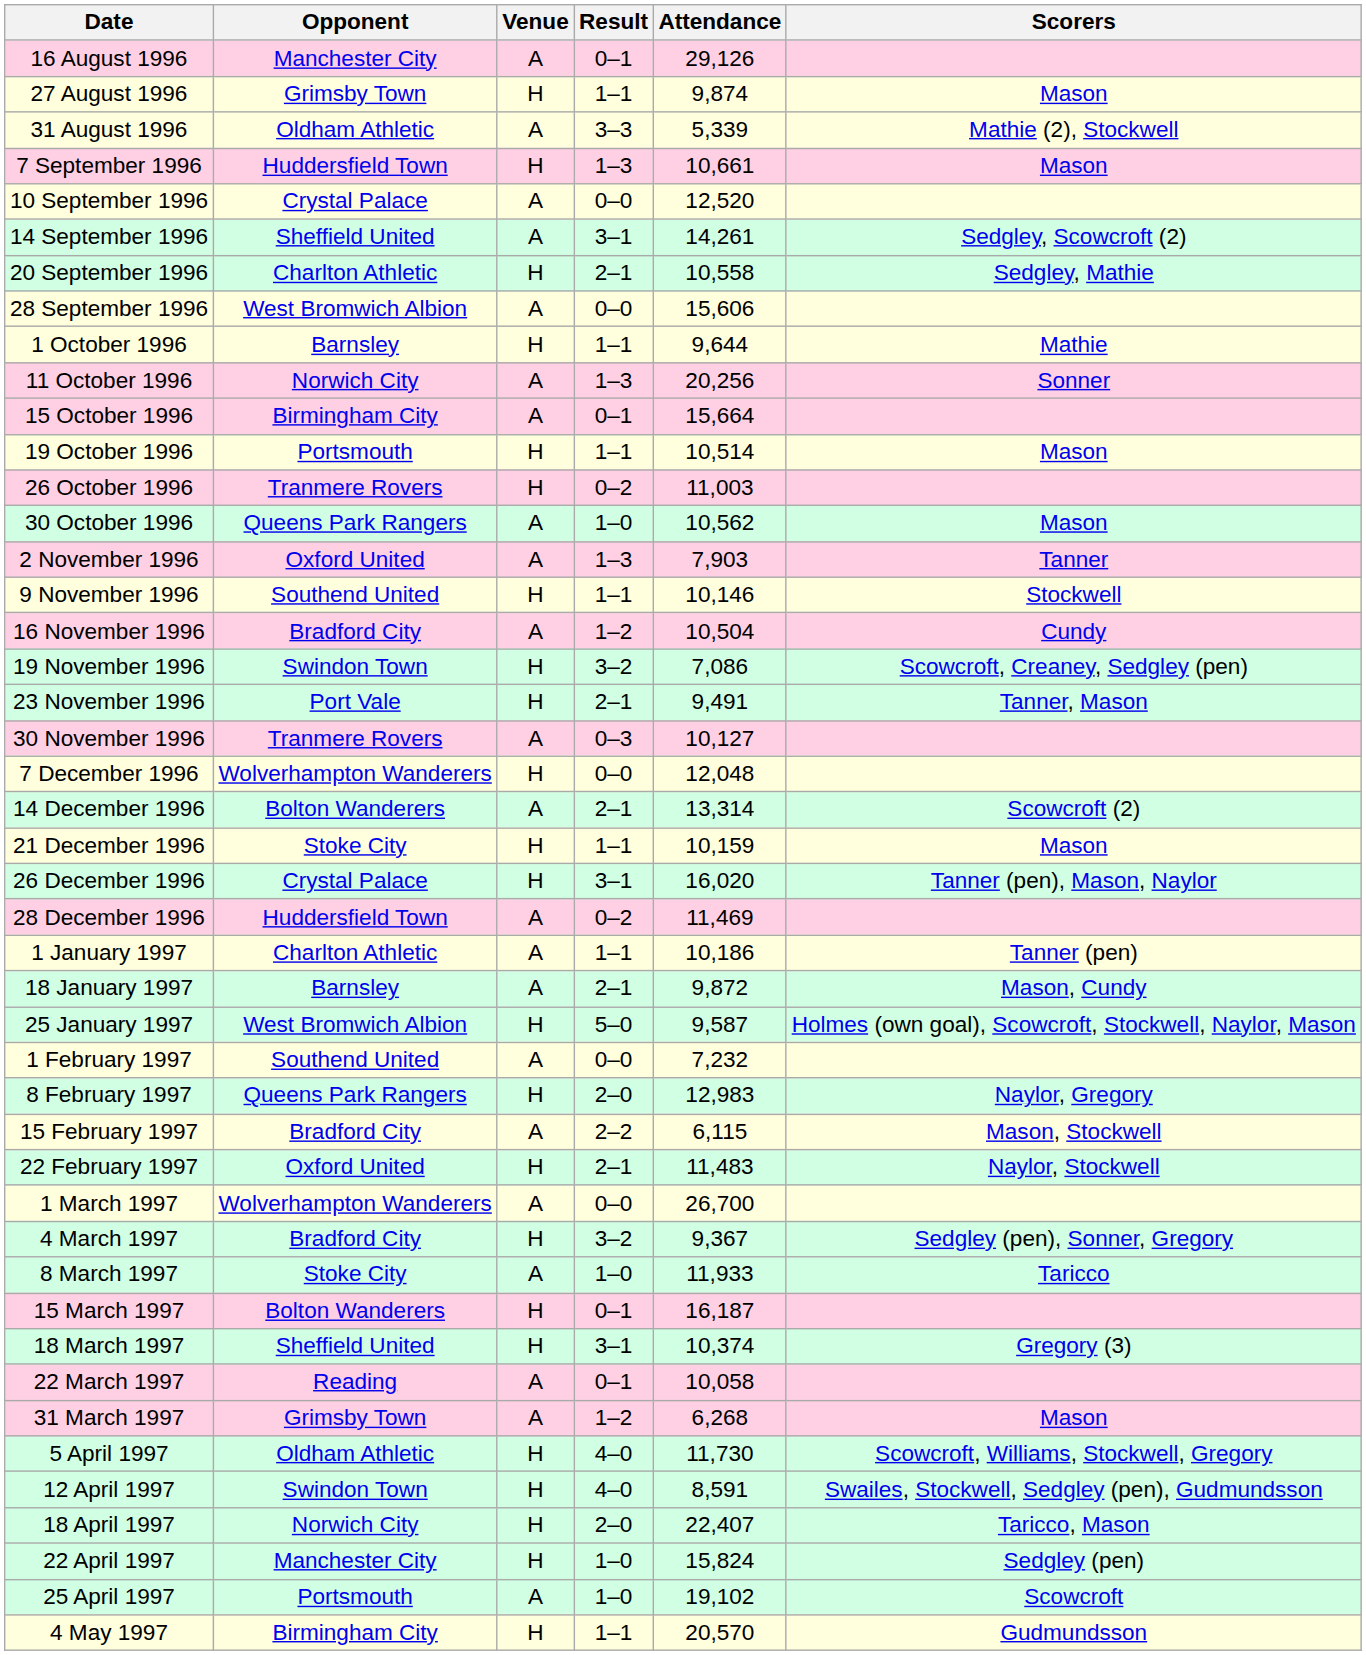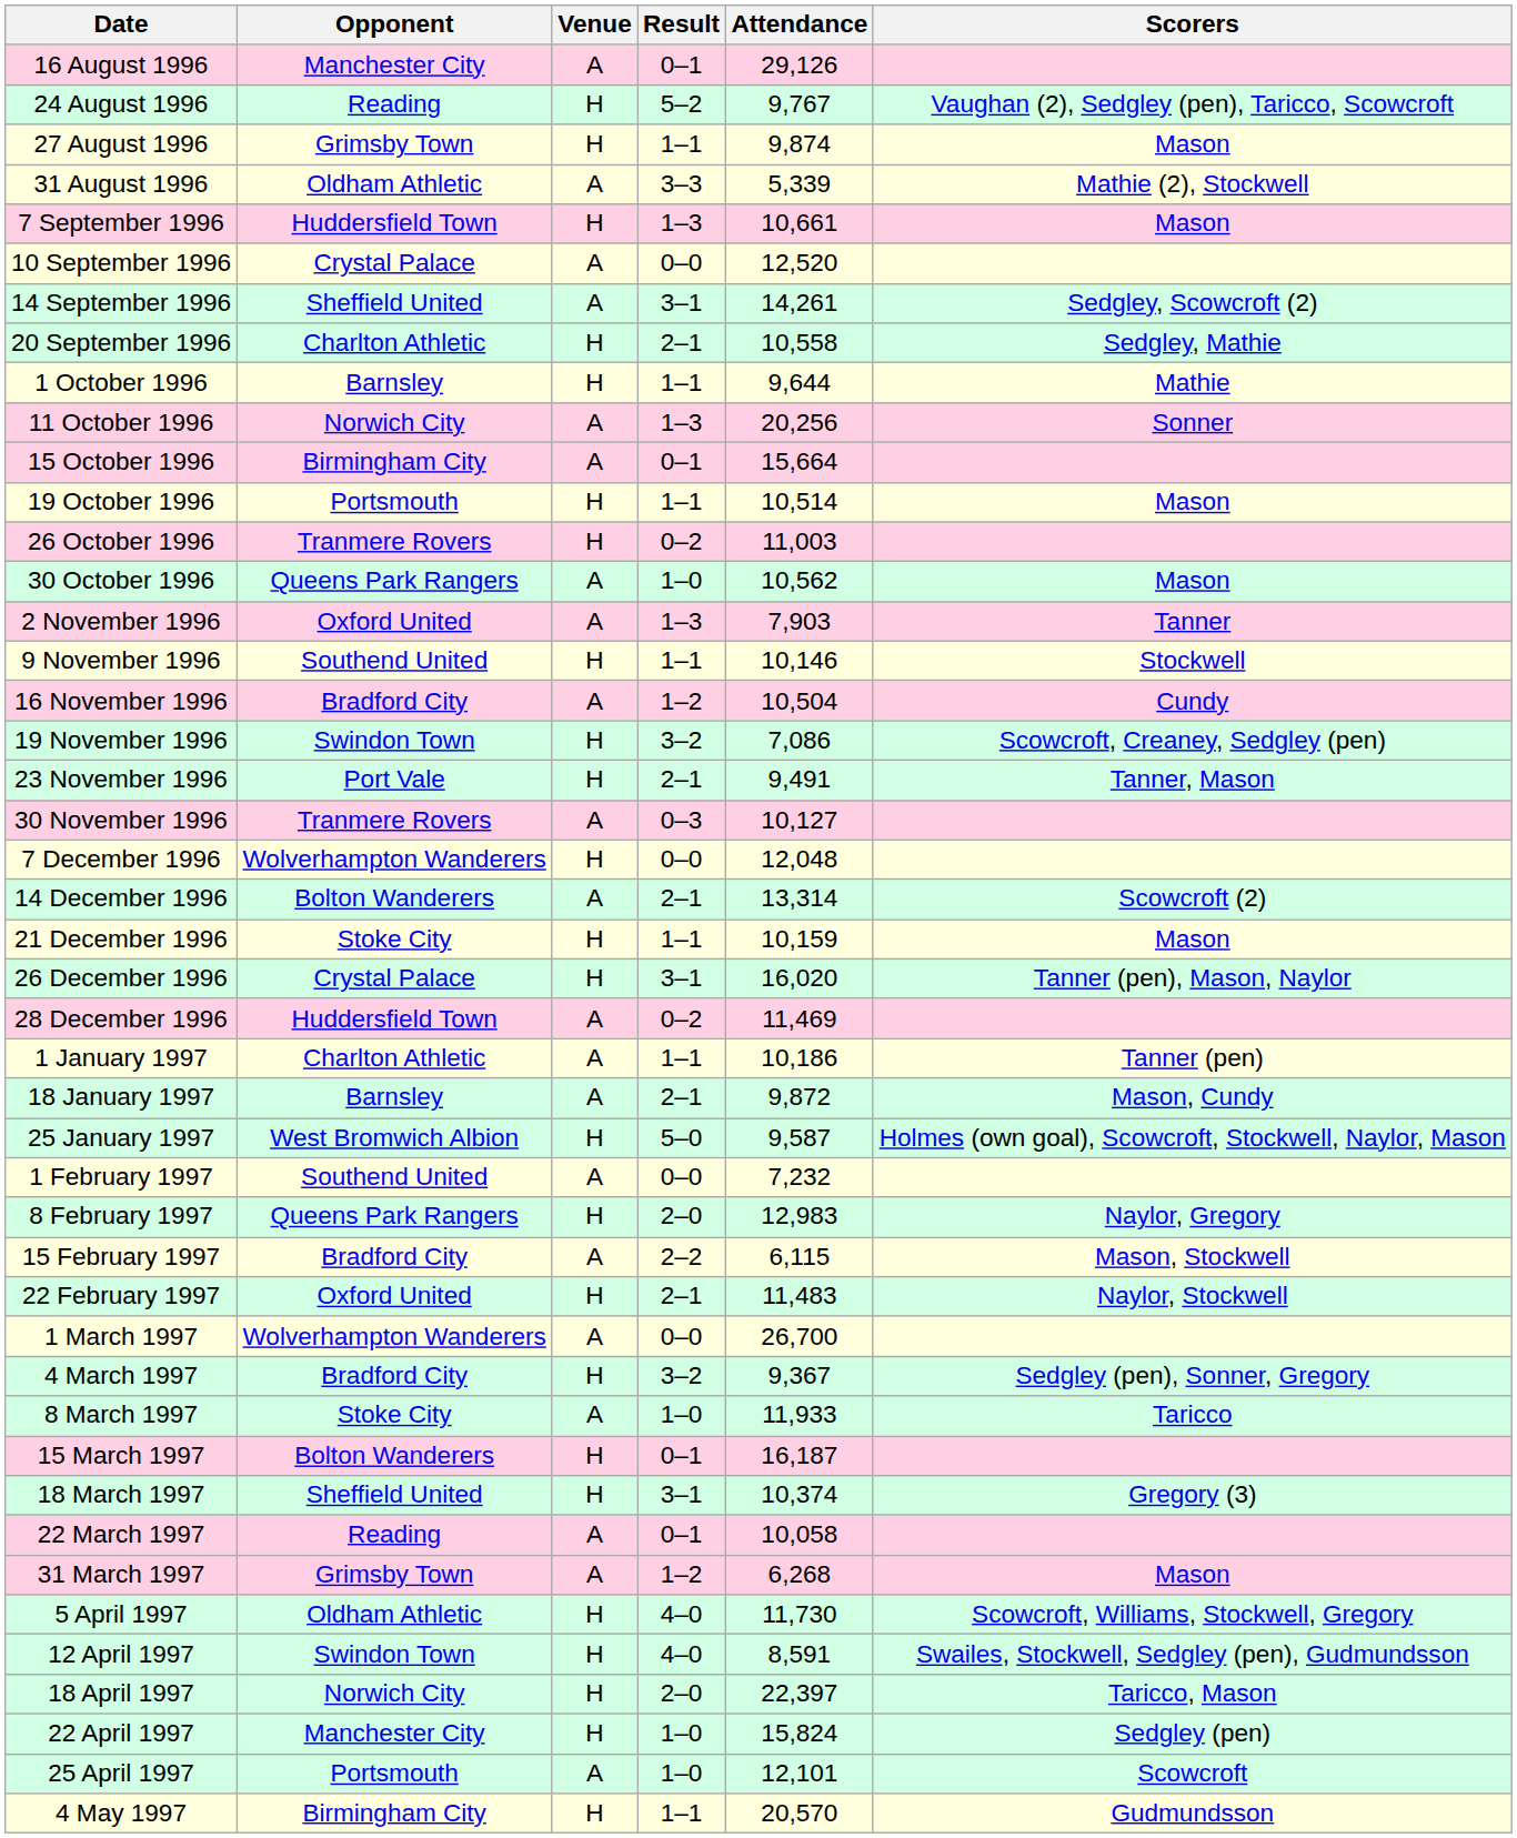 <table class="wikitable sortable" style="font-size:100%; text-align:center">
 <tr>
 <th>Date</th>
 <th>Opponent</th>
 <th>Venue</th>
 <th>Result</th>
 <th>Attendance</th>
 <th>Scorers</th>
 </tr>
 <tr style="background-color: #ffd0e3;">
 <td>16 August 1996</td>
 <td><a href='#'>Manchester City</a></td>
 <td>A</td>
 <td>0–1</td>
 <td>29,126</td>
 <td></td>
+</tr>
+<tr style="background-color: #d0ffe3;">
+<td>24 August 1996</td>
+<td><a href='#'>Reading</a></td>
+<td>H</td>
+<td>5–2</td>
+<td>9,767</td>
+<td><a href='#'>Vaughan</a> (2), <a href='#'>Sedgley</a> (pen), <a href='#'>Taricco</a>, <a href='#'>Scowcroft</a></td>
 </tr>
 <tr style="background-color: #ffffdd;">
 <td>27 August 1996</td>
 <td><a href='#'>Grimsby Town</a></td>
 <td>H</td>
 <td>1–1</td>
 <td>9,874</td>
 <td><a href='#'>Mason</a></td>
 </tr>
 <tr style="background-color: #ffffdd;">
 <td>31 August 1996</td>
 <td><a href='#'>Oldham Athletic</a></td>
 <td>A</td>
 <td>3–3</td>
 <td>5,339</td>
 <td><a href='#'>Mathie</a> (2), <a href='#'>Stockwell</a></td>
 </tr>
 <tr style="background-color: #ffd0e3;">
 <td>7 September 1996</td>
 <td><a href='#'>Huddersfield Town</a></td>
 <td>H</td>
 <td>1–3</td>
 <td>10,661</td>
 <td><a href='#'>Mason</a></td>
 </tr>
 <tr style="background-color: #ffffdd;">
 <td>10 September 1996</td>
 <td><a href='#'>Crystal Palace</a></td>
 <td>A</td>
 <td>0–0</td>
 <td>12,520</td>
 <td></td>
 </tr>
 <tr style="background-color: #d0ffe3;">
 <td>14 September 1996</td>
 <td><a href='#'>Sheffield United</a></td>
 <td>A</td>
 <td>3–1</td>
 <td>14,261</td>
 <td><a href='#'>Sedgley</a>, <a href='#'>Scowcroft</a> (2)</td>
 </tr>
 <tr style="background-color: #d0ffe3;">
 <td>20 September 1996</td>
 <td><a href='#'>Charlton Athletic</a></td>
 <td>H</td>
 <td>2–1</td>
 <td>10,558</td>
 <td><a href='#'>Sedgley</a>, <a href='#'>Mathie</a></td>
-</tr>
-<tr style="background-color: #ffffdd;">
-<td>28 September 1996</td>
-<td><a href='#'>West Bromwich Albion</a></td>
-<td>A</td>
-<td>0–0</td>
-<td>15,606</td>
-<td></td>
 </tr>
 <tr style="background-color: #ffffdd;">
 <td>1 October 1996</td>
 <td><a href='#'>Barnsley</a></td>
 <td>H</td>
 <td>1–1</td>
 <td>9,644</td>
 <td><a href='#'>Mathie</a></td>
 </tr>
 <tr style="background-color: #ffd0e3;">
 <td>11 October 1996</td>
 <td><a href='#'>Norwich City</a></td>
 <td>A</td>
 <td>1–3</td>
 <td>20,256</td>
 <td><a href='#'>Sonner</a></td>
 </tr>
 <tr style="background-color: #ffd0e3;">
 <td>15 October 1996</td>
 <td><a href='#'>Birmingham City</a></td>
 <td>A</td>
 <td>0–1</td>
 <td>15,664</td>
 <td></td>
 </tr>
 <tr style="background-color: #ffffdd;">
 <td>19 October 1996</td>
 <td><a href='#'>Portsmouth</a></td>
 <td>H</td>
 <td>1–1</td>
 <td>10,514</td>
 <td><a href='#'>Mason</a></td>
 </tr>
 <tr style="background-color: #ffd0e3;">
 <td>26 October 1996</td>
 <td><a href='#'>Tranmere Rovers</a></td>
 <td>H</td>
 <td>0–2</td>
 <td>11,003</td>
 <td></td>
 </tr>
 <tr style="background-color: #d0ffe3;">
 <td>30 October 1996</td>
 <td><a href='#'>Queens Park Rangers</a></td>
 <td>A</td>
 <td>1–0</td>
 <td>10,562</td>
 <td><a href='#'>Mason</a></td>
 </tr>
 <tr style="background-color: #ffd0e3;">
 <td>2 November 1996</td>
 <td><a href='#'>Oxford United</a></td>
 <td>A</td>
 <td>1–3</td>
 <td>7,903</td>
 <td><a href='#'>Tanner</a></td>
 </tr>
 <tr style="background-color: #ffffdd;">
 <td>9 November 1996</td>
 <td><a href='#'>Southend United</a></td>
 <td>H</td>
 <td>1–1</td>
 <td>10,146</td>
 <td><a href='#'>Stockwell</a></td>
 </tr>
 <tr style="background-color: #ffd0e3;">
 <td>16 November 1996</td>
 <td><a href='#'>Bradford City</a></td>
 <td>A</td>
 <td>1–2</td>
 <td>10,504</td>
 <td><a href='#'>Cundy</a></td>
 </tr>
 <tr style="background-color: #d0ffe3;">
 <td>19 November 1996</td>
 <td><a href='#'>Swindon Town</a></td>
 <td>H</td>
 <td>3–2</td>
 <td>7,086</td>
 <td><a href='#'>Scowcroft</a>, <a href='#'>Creaney</a>, <a href='#'>Sedgley</a> (pen)</td>
 </tr>
 <tr style="background-color: #d0ffe3;">
 <td>23 November 1996</td>
 <td><a href='#'>Port Vale</a></td>
 <td>H</td>
 <td>2–1</td>
 <td>9,491</td>
 <td><a href='#'>Tanner</a>, <a href='#'>Mason</a></td>
 </tr>
 <tr style="background-color: #ffd0e3;">
 <td>30 November 1996</td>
 <td><a href='#'>Tranmere Rovers</a></td>
 <td>A</td>
 <td>0–3</td>
 <td>10,127</td>
 <td></td>
 </tr>
 <tr style="background-color: #ffffdd;">
 <td>7 December 1996</td>
 <td><a href='#'>Wolverhampton Wanderers</a></td>
 <td>H</td>
 <td>0–0</td>
 <td>12,048</td>
 <td></td>
 </tr>
 <tr style="background-color: #d0ffe3;">
 <td>14 December 1996</td>
 <td><a href='#'>Bolton Wanderers</a></td>
 <td>A</td>
 <td>2–1</td>
 <td>13,314</td>
 <td><a href='#'>Scowcroft</a> (2)</td>
 </tr>
 <tr style="background-color: #ffffdd;">
 <td>21 December 1996</td>
 <td><a href='#'>Stoke City</a></td>
 <td>H</td>
 <td>1–1</td>
 <td>10,159</td>
 <td><a href='#'>Mason</a></td>
 </tr>
 <tr style="background-color: #d0ffe3;">
 <td>26 December 1996</td>
 <td><a href='#'>Crystal Palace</a></td>
 <td>H</td>
 <td>3–1</td>
 <td>16,020</td>
 <td><a href='#'>Tanner</a> (pen), <a href='#'>Mason</a>, <a href='#'>Naylor</a></td>
 </tr>
 <tr style="background-color: #ffd0e3;">
 <td>28 December 1996</td>
 <td><a href='#'>Huddersfield Town</a></td>
 <td>A</td>
 <td>0–2</td>
 <td>11,469</td>
 <td></td>
 </tr>
 <tr style="background-color: #ffffdd;">
 <td>1 January 1997</td>
 <td><a href='#'>Charlton Athletic</a></td>
 <td>A</td>
 <td>1–1</td>
 <td>10,186</td>
 <td><a href='#'>Tanner</a> (pen)</td>
 </tr>
 <tr style="background-color: #d0ffe3;">
 <td>18 January 1997</td>
 <td><a href='#'>Barnsley</a></td>
 <td>A</td>
 <td>2–1</td>
 <td>9,872</td>
 <td><a href='#'>Mason</a>, <a href='#'>Cundy</a></td>
 </tr>
 <tr style="background-color: #d0ffe3;">
 <td>25 January 1997</td>
 <td><a href='#'>West Bromwich Albion</a></td>
 <td>H</td>
 <td>5–0</td>
 <td>9,587</td>
 <td><a href='#'>Holmes</a> (own goal), <a href='#'>Scowcroft</a>, <a href='#'>Stockwell</a>, <a href='#'>Naylor</a>, <a href='#'>Mason</a></td>
 </tr>
 <tr style="background-color: #ffffdd;">
 <td>1 February 1997</td>
 <td><a href='#'>Southend United</a></td>
 <td>A</td>
 <td>0–0</td>
 <td>7,232</td>
 <td></td>
 </tr>
 <tr style="background-color: #d0ffe3;">
 <td>8 February 1997</td>
 <td><a href='#'>Queens Park Rangers</a></td>
 <td>H</td>
 <td>2–0</td>
 <td>12,983</td>
 <td><a href='#'>Naylor</a>, <a href='#'>Gregory</a></td>
 </tr>
 <tr style="background-color: #ffffdd;">
 <td>15 February 1997</td>
 <td><a href='#'>Bradford City</a></td>
 <td>A</td>
 <td>2–2</td>
 <td>6,115</td>
 <td><a href='#'>Mason</a>, <a href='#'>Stockwell</a></td>
 </tr>
 <tr style="background-color: #d0ffe3;">
 <td>22 February 1997</td>
 <td><a href='#'>Oxford United</a></td>
 <td>H</td>
 <td>2–1</td>
 <td>11,483</td>
 <td><a href='#'>Naylor</a>, <a href='#'>Stockwell</a></td>
 </tr>
 <tr style="background-color: #ffffdd;">
 <td>1 March 1997</td>
 <td><a href='#'>Wolverhampton Wanderers</a></td>
 <td>A</td>
 <td>0–0</td>
 <td>26,700</td>
 <td></td>
 </tr>
 <tr style="background-color: #d0ffe3;">
 <td>4 March 1997</td>
 <td><a href='#'>Bradford City</a></td>
 <td>H</td>
 <td>3–2</td>
 <td>9,367</td>
 <td><a href='#'>Sedgley</a> (pen), <a href='#'>Sonner</a>, <a href='#'>Gregory</a></td>
 </tr>
 <tr style="background-color: #d0ffe3;">
 <td>8 March 1997</td>
 <td><a href='#'>Stoke City</a></td>
 <td>A</td>
 <td>1–0</td>
 <td>11,933</td>
 <td><a href='#'>Taricco</a></td>
 </tr>
 <tr style="background-color: #ffd0e3;">
 <td>15 March 1997</td>
 <td><a href='#'>Bolton Wanderers</a></td>
 <td>H</td>
 <td>0–1</td>
 <td>16,187</td>
 <td></td>
 </tr>
 <tr style="background-color: #d0ffe3;">
 <td>18 March 1997</td>
 <td><a href='#'>Sheffield United</a></td>
 <td>H</td>
 <td>3–1</td>
 <td>10,374</td>
 <td><a href='#'>Gregory</a> (3)</td>
 </tr>
 <tr style="background-color: #ffd0e3;">
 <td>22 March 1997</td>
 <td><a href='#'>Reading</a></td>
 <td>A</td>
 <td>0–1</td>
 <td>10,058</td>
 <td></td>
 </tr>
 <tr style="background-color: #ffd0e3;">
 <td>31 March 1997</td>
 <td><a href='#'>Grimsby Town</a></td>
 <td>A</td>
 <td>1–2</td>
 <td>6,268</td>
 <td><a href='#'>Mason</a></td>
 </tr>
 <tr style="background-color: #d0ffe3;">
 <td>5 April 1997</td>
 <td><a href='#'>Oldham Athletic</a></td>
 <td>H</td>
 <td>4–0</td>
 <td>11,730</td>
 <td><a href='#'>Scowcroft</a>, <a href='#'>Williams</a>, <a href='#'>Stockwell</a>, <a href='#'>Gregory</a></td>
 </tr>
 <tr style="background-color: #d0ffe3;">
 <td>12 April 1997</td>
 <td><a href='#'>Swindon Town</a></td>
 <td>H</td>
 <td>4–0</td>
 <td>8,591</td>
 <td><a href='#'>Swailes</a>, <a href='#'>Stockwell</a>, <a href='#'>Sedgley</a> (pen), <a href='#'>Gudmundsson</a></td>
 </tr>
 <tr style="background-color: #d0ffe3;">
 <td>18 April 1997</td>
 <td><a href='#'>Norwich City</a></td>
 <td>H</td>
 <td>2–0</td>
-<td>22,407</td>
+<td>22,397</td>
 <td><a href='#'>Taricco</a>, <a href='#'>Mason</a></td>
 </tr>
 <tr style="background-color: #d0ffe3;">
 <td>22 April 1997</td>
 <td><a href='#'>Manchester City</a></td>
 <td>H</td>
 <td>1–0</td>
 <td>15,824</td>
 <td><a href='#'>Sedgley</a> (pen)</td>
 </tr>
 <tr style="background-color: #d0ffe3;">
 <td>25 April 1997</td>
 <td><a href='#'>Portsmouth</a></td>
 <td>A</td>
 <td>1–0</td>
-<td>19,102</td>
+<td>12,101</td>
 <td><a href='#'>Scowcroft</a></td>
 </tr>
 <tr style="background-color: #ffffdd;">
 <td>4 May 1997</td>
 <td><a href='#'>Birmingham City</a></td>
 <td>H</td>
 <td>1–1</td>
 <td>20,570</td>
 <td><a href='#'>Gudmundsson</a></td>
 </tr>
 </table>
